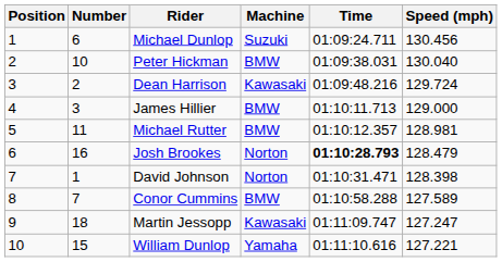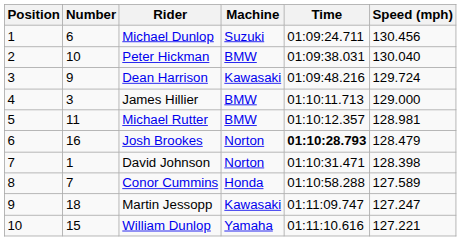 <table class="wikitable">
 <tr>
 <th>Position</th>
 <th>Number</th>
 <th>Rider</th>
 <th>Machine</th>
 <th>Time</th>
 <th>Speed (mph)</th>
 </tr>
 <tr>
 <td>1</td>
 <td>6</td>
 <td> <a href='#'>Michael Dunlop</a></td>
 <td><a href='#'>Suzuki</a></td>
 <td>01:09:24.711</td>
 <td>130.456</td>
 </tr>
 <tr>
 <td>2</td>
 <td>10</td>
 <td> <a href='#'>Peter Hickman</a></td>
 <td><a href='#'>BMW</a></td>
 <td>01:09:38.031</td>
 <td>130.040</td>
 </tr>
 <tr>
 <td>3</td>
-<td>2</td>
+<td>9</td>
 <td> <a href='#'>Dean Harrison</a></td>
 <td><a href='#'>Kawasaki</a></td>
 <td>01:09:48.216</td>
 <td>129.724</td>
 </tr>
 <tr>
 <td>4</td>
 <td>3</td>
 <td> James Hillier</td>
 <td><a href='#'>BMW</a></td>
 <td>01:10:11.713</td>
 <td>129.000</td>
 </tr>
 <tr>
 <td>5</td>
 <td>11</td>
 <td> <a href='#'>Michael Rutter</a></td>
 <td><a href='#'>BMW</a></td>
 <td>01:10:12.357</td>
 <td>128.981</td>
 </tr>
 <tr>
 <td>6</td>
 <td>16</td>
 <td> <a href='#'>Josh Brookes</a></td>
 <td><a href='#'>Norton</a></td>
 <td><strong>01:10:28.793</strong></td>
 <td>128.479</td>
 </tr>
 <tr>
 <td>7</td>
 <td>1</td>
 <td> David Johnson</td>
 <td><a href='#'>Norton</a></td>
 <td>01:10:31.471</td>
 <td>128.398</td>
 </tr>
 <tr>
 <td>8</td>
 <td>7</td>
 <td> <a href='#'>Conor Cummins</a></td>
-<td><a href='#'>BMW</a></td>
+<td><a href='#'>Honda</a></td>
 <td>01:10:58.288</td>
 <td>127.589</td>
 </tr>
 <tr>
 <td>9</td>
 <td>18</td>
 <td> Martin Jessopp</td>
 <td><a href='#'>Kawasaki</a></td>
 <td>01:11:09.747</td>
 <td>127.247</td>
 </tr>
 <tr>
 <td>10</td>
 <td>15</td>
 <td> <a href='#'>William Dunlop</a></td>
 <td><a href='#'>Yamaha</a></td>
 <td>01:11:10.616</td>
 <td>127.221</td>
 </tr>
 </table>
